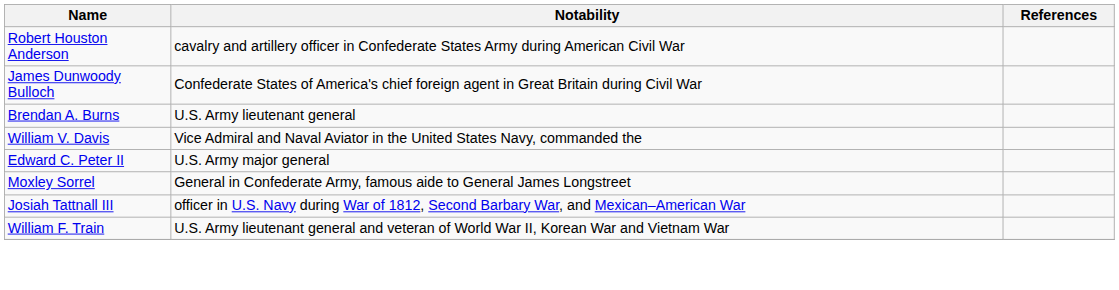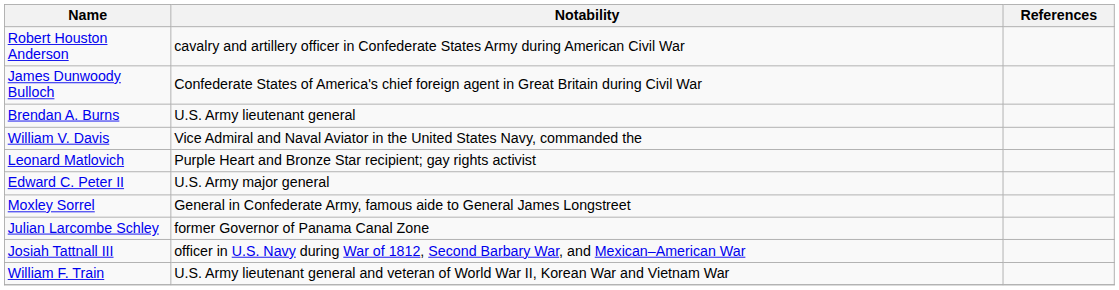 <table class="wikitable sortable">
 <tr>
 <th style="width:15%;">Name</th>
 <th style="width:75%;">Notability</th>
 <th style="width:10%;" class="unsortable">References</th>
 </tr>
 <tr>
 <td><a href='#'>Robert Houston Anderson</a></td>
 <td>cavalry and artillery officer in Confederate States Army during American Civil War</td>
 <td></td>
 </tr>
 <tr>
 <td><a href='#'>James Dunwoody Bulloch</a></td>
 <td>Confederate States of America's chief foreign agent in Great Britain during Civil War</td>
 <td></td>
 </tr>
 <tr>
 <td><a href='#'>Brendan A. Burns</a></td>
 <td>U.S. Army lieutenant general</td>
 <td></td>
 </tr>
 <tr>
 <td><a href='#'>William V. Davis</a></td>
 <td>Vice Admiral and Naval Aviator in the United States Navy, commanded the </td>
 <td></td>
 </tr>
 <tr>
+<td><a href='#'>Leonard Matlovich</a></td>
+<td>Purple Heart and Bronze Star recipient; gay rights activist</td>
+<td></td>
+</tr>
+<tr>
 <td><a href='#'>Edward C. Peter II</a></td>
 <td>U.S. Army major general</td>
 <td></td>
 </tr>
 <tr>
 <td><a href='#'>Moxley Sorrel</a></td>
 <td>General in Confederate Army, famous aide to General James Longstreet</td>
+<td></td>
+</tr>
+<tr>
+<td><a href='#'>Julian Larcombe Schley</a></td>
+<td>former Governor of Panama Canal Zone</td>
 <td></td>
 </tr>
 <tr>
 <td><a href='#'>Josiah Tattnall III</a></td>
 <td>officer in <a href='#'>U.S. Navy</a> during <a href='#'>War of 1812</a>, <a href='#'>Second Barbary War</a>, and <a href='#'>Mexican–American War</a></td>
 <td></td>
 </tr>
 <tr>
 <td><a href='#'>William F. Train</a></td>
 <td>U.S. Army lieutenant general and veteran of World War II, Korean War and Vietnam War</td>
 <td></td>
 </tr>
 <tr>
 </tr>
 </table>
